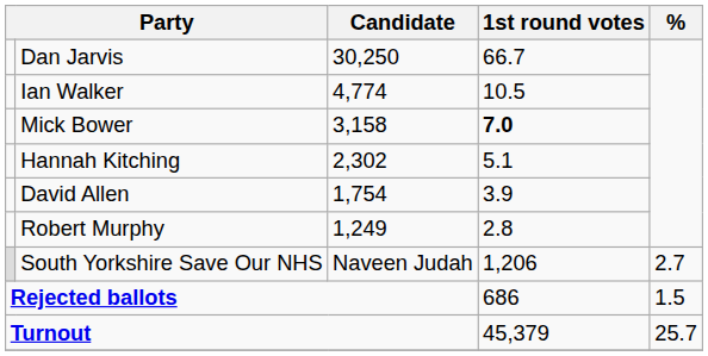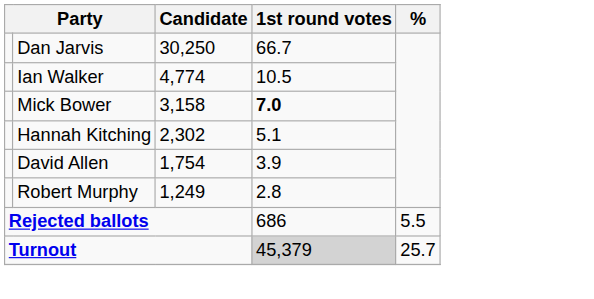 <table class="wikitable">
 <tr>
 <th colspan=2>Party</th>
 <th scope="col">Candidate</th>
 <th scope="col">1st round votes</th>
 <th scope="col">%</th>
 </tr>
 <tr>
 <td></td>
 <td>Dan Jarvis</td>
 <td>30,250</td>
 <td>66.7</td>
 </tr>
 <tr>
 <td></td>
 <td>Ian Walker</td>
 <td>4,774</td>
 <td>10.5</td>
 </tr>
 <tr>
 <td></td>
 <td>Mick Bower</td>
 <td>3,158</td>
 <td><strong>7.0</strong></td>
 </tr>
 <tr>
 <td></td>
 <td>Hannah Kitching</td>
 <td>2,302</td>
 <td>5.1</td>
 </tr>
 <tr>
 <td></td>
 <td>David Allen</td>
 <td>1,754</td>
 <td>3.9</td>
 </tr>
 <tr>
 <td></td>
 <td>Robert Murphy</td>
 <td>1,249</td>
 <td>2.8</td>
 </tr>
 <tr>
-<td bgcolor="#DDDDDD"></td>
-<td>South Yorkshire Save Our NHS</td>
-<td>Naveen Judah</td>
-<td>1,206</td>
-<td>2.7</td>
-</tr>
-<tr>
 <td colspan="3"><strong><a href='#'>Rejected ballots</a></strong></td>
 <td>686</td>
-<td>1.5</td>
+<td>5.5</td>
 </tr>
 <tr>
 <td colspan="3"><strong><a href='#'>Turnout</a></strong></td>
-<td>45,379</td>
+<td style="background: lightgrey;">45,379</td>
 <td>25.7</td>
 </tr>
 <tr>
 </tr>
 </table>
